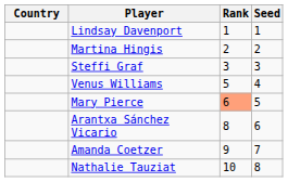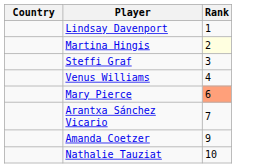 <table class="sortable wikitable">
 <tr>
 <th width="70">Country</th>
 <th width="175">Player</th>
 <th>Rank</th>
-<th>Seed</th>
 </tr>
 <tr>
 <td></td>
 <td><a href='#'>Lindsay Davenport</a></td>
 <td>1</td>
-<td>1</td>
 </tr>
 <tr>
 <td></td>
 <td><a href='#'>Martina Hingis</a></td>
-<td>2</td>
-<td>2</td>
+<td style="background: lightyellow;">2</td>
 </tr>
 <tr>
 <td></td>
 <td><a href='#'>Steffi Graf</a></td>
 <td>3</td>
-<td>3</td>
 </tr>
 <tr>
 <td></td>
 <td><a href='#'>Venus Williams</a></td>
-<td>5</td>
 <td>4</td>
 </tr>
 <tr>
 <td></td>
 <td><a href='#'>Mary Pierce</a></td>
 <td style="background: lightsalmon;">6</td>
-<td>5</td>
 </tr>
 <tr>
 <td></td>
 <td><a href='#'>Arantxa Sánchez Vicario</a></td>
-<td>8</td>
-<td>6</td>
+<td>7</td>
 </tr>
 <tr>
 <td></td>
 <td><a href='#'>Amanda Coetzer</a></td>
 <td>9</td>
-<td>7</td>
 </tr>
 <tr>
 <td></td>
 <td><a href='#'>Nathalie Tauziat</a></td>
 <td>10</td>
-<td>8</td>
 </tr>
 </table>
